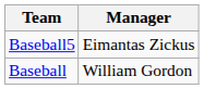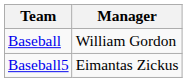 <table class="wikitable">
 <tr>
 <th>Team</th>
 <th>Manager</th>
 </tr>
 <tr>
+<td><a href='#'>Baseball</a></td>
+<td> William Gordon</td>
+</tr>
+<tr>
 <td><a href='#'>Baseball5</a></td>
 <td> Eimantas Zickus</td>
 </tr>
-<tr>
-<td><a href='#'>Baseball</a></td>
-<td> William Gordon</td>
-</tr>
 </table>
